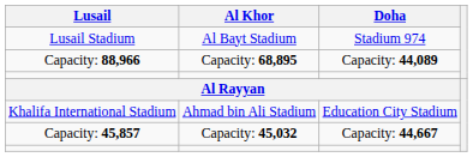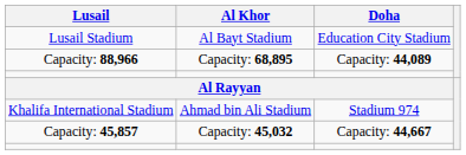 <table class="wikitable" style="text-align:center;">
 <tr>
 <th><a href='#'>Lusail</a></th>
 <th><a href='#'>Al Khor</a></th>
 <th><a href='#'>Doha</a></th>
 <th rowspan="4"></th>
 </tr>
 <tr>
 <td><a href='#'>Lusail Stadium</a></td>
 <td><a href='#'>Al Bayt Stadium</a></td>
-<td><a href='#'>Stadium 974</a></td>
+<td><a href='#'>Education City Stadium</a></td>
 </tr>
 <tr>
 <td>Capacity: <strong>88,966</strong></td>
 <td>Capacity: <strong>68,895</strong></td>
 <td>Capacity: <strong>44,089</strong></td>
 </tr>
 <tr>
 <td></td>
 <td></td>
 <td></td>
 </tr>
 <tr>
 <th colspan="3"><a href='#'>Al Rayyan</a></th>
 <th rowspan="4"></th>
 </tr>
 <tr>
 <td><a href='#'>Khalifa International Stadium</a></td>
 <td><a href='#'>Ahmad bin Ali Stadium</a></td>
-<td><a href='#'>Education City Stadium</a></td>
+<td><a href='#'>Stadium 974</a></td>
 </tr>
 <tr>
 <td>Capacity: <strong>45,857</strong></td>
 <td>Capacity: <strong>45,032</strong></td>
 <td>Capacity: <strong>44,667</strong></td>
 </tr>
 <tr>
 <td></td>
 <td></td>
 <td></td>
 </tr>
 </table>
